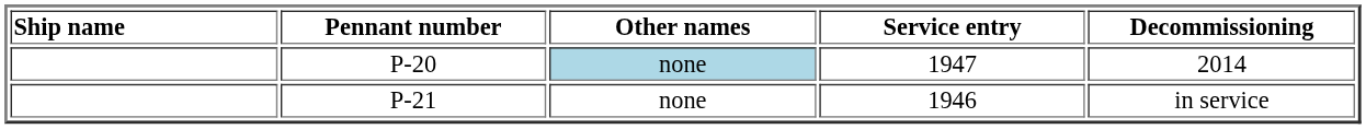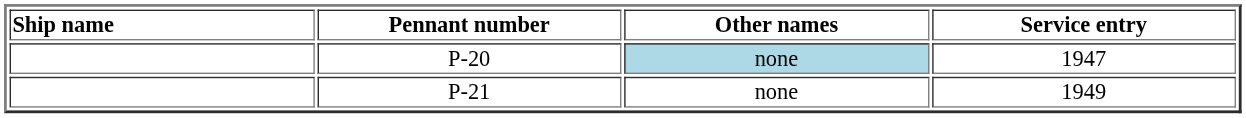 <table width="100%" border="2">
 <tr>
 <th width="16%" align="left">Ship name</th>
 <th width="16%" align="center">Pennant number</th>
 <th width="16%" align="center">Other names</th>
 <th width="16%" align="center">Service entry</th>
-<th width="16%" align="center">Decommissioning</th>
 </tr>
 <tr>
 <td align="center"></td>
 <td align="center">P-20</td>
 <td align="center" style="background: lightblue;">none</td>
 <td align="center">1947</td>
-<td align="center">2014 </td>
 </tr>
 <tr>
 <td align="center"></td>
 <td align="center">P-21</td>
 <td align="center">none</td>
-<td align="center">1946</td>
-<td align="center">in service </td>
+<td align="center">1949</td>
 </tr>
 </table>
